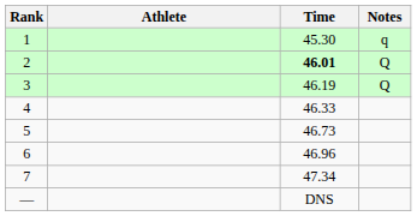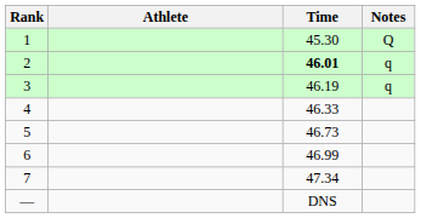 <table class="wikitable" style="text-align:center">
 <tr>
 <th width=40>Rank</th>
 <th width=250>Athlete</th>
 <th width=80>Time</th>
 <th width=50>Notes</th>
 </tr>
 <tr bgcolor=ccffcc>
 <td>1</td>
 <td align=left></td>
 <td>45.30</td>
-<td>q</td>
+<td>Q</td>
 </tr>
 <tr bgcolor=ccffcc>
 <td>2</td>
 <td align=left></td>
 <td><strong>46.01</strong></td>
-<td>Q</td>
+<td>q</td>
 </tr>
 <tr bgcolor=ccffcc>
 <td>3</td>
 <td align=left></td>
 <td>46.19</td>
-<td>Q</td>
+<td>q</td>
 </tr>
 <tr>
 <td>4</td>
 <td align=left></td>
 <td>46.33</td>
 <td></td>
 </tr>
 <tr>
 <td>5</td>
 <td align=left></td>
 <td>46.73</td>
 <td></td>
 </tr>
 <tr>
 <td>6</td>
 <td align=left></td>
-<td>46.96</td>
+<td>46.99</td>
 <td></td>
 </tr>
 <tr>
 <td>7</td>
 <td align=left></td>
 <td>47.34</td>
 <td></td>
 </tr>
 <tr>
 <td>—</td>
 <td align=left></td>
 <td>DNS</td>
 <td></td>
 </tr>
 </table>
